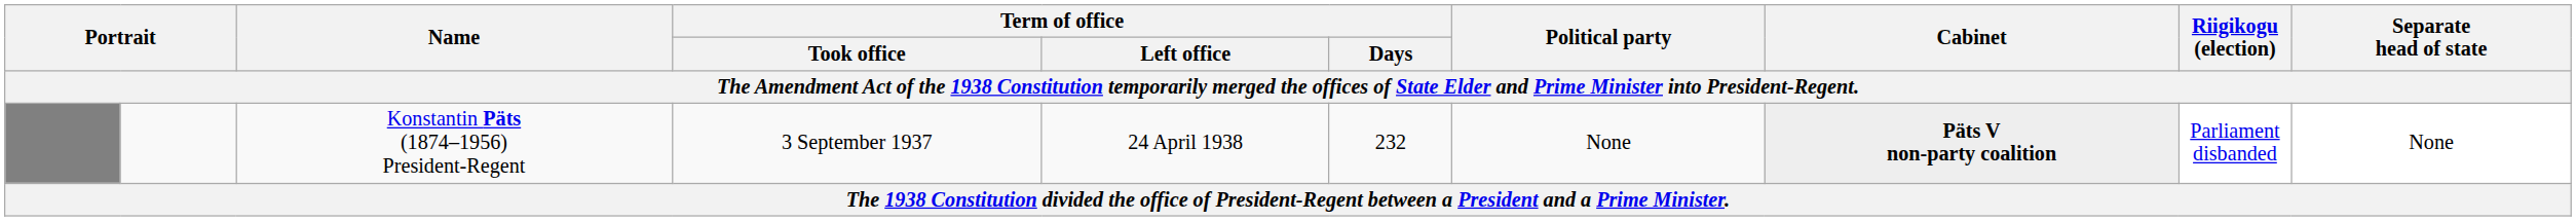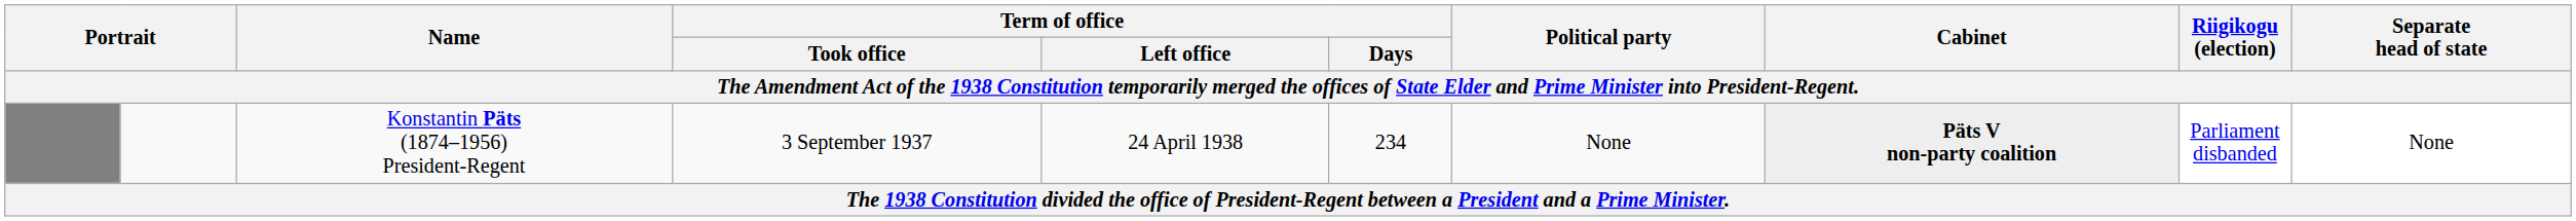 <table class="wikitable" style="text-align:center; width:100%; border:1px #AAAAFF solid">
 <tr>
 <th width=70 colspan=2 rowspan=2>Portrait</th>
 <th width=17% rowspan=2>Name</th>
 <th width=200 colspan=3>Term of office</th>
 <th rowspan=2>Political party</th>
 <th rowspan=2>Cabinet</th>
 <th width=80 rowspan=2><a href='#'>Riigikogu</a><br>(election)</th>
 <th rowspan=2>Separate<br>head of state</th>
 </tr>
 <tr>
 <th>Took office</th>
 <th>Left office</th>
 <th>Days</th>
 </tr>
 <tr>
 <th colspan=10><em>The Amendment Act of the <a href='#'>1938 Constitution</a> temporarily merged the offices of <a href='#'>State Elder</a> and <a href='#'>Prime Minister</a> into President-Regent.</em></th>
 </tr>
 <tr>
 <th style="background:gray; color:white"></th>
 <td></td>
 <td><a href='#'>Konstantin <strong>Päts</strong></a><br>(1874–1956)<br>President-Regent</td>
 <td>3 September 1937</td>
 <td>24 April 1938</td>
-<td>232</td>
+<td>234</td>
 <td>None<br></td>
 <td bgcolor=#EEEEEE><strong>Päts V<br>non-party coalition<br></strong></td>
 <td bgcolor=white><a href='#'>Parliament<br>disbanded</a><br></td>
 <td bgcolor=white>None</td>
 </tr>
 <tr>
 <th colspan=10><em>The <a href='#'>1938 Constitution</a> divided the office of President-Regent between a <a href='#'>President</a> and a <a href='#'>Prime Minister</a>.</em></th>
 </tr>
 </table>
